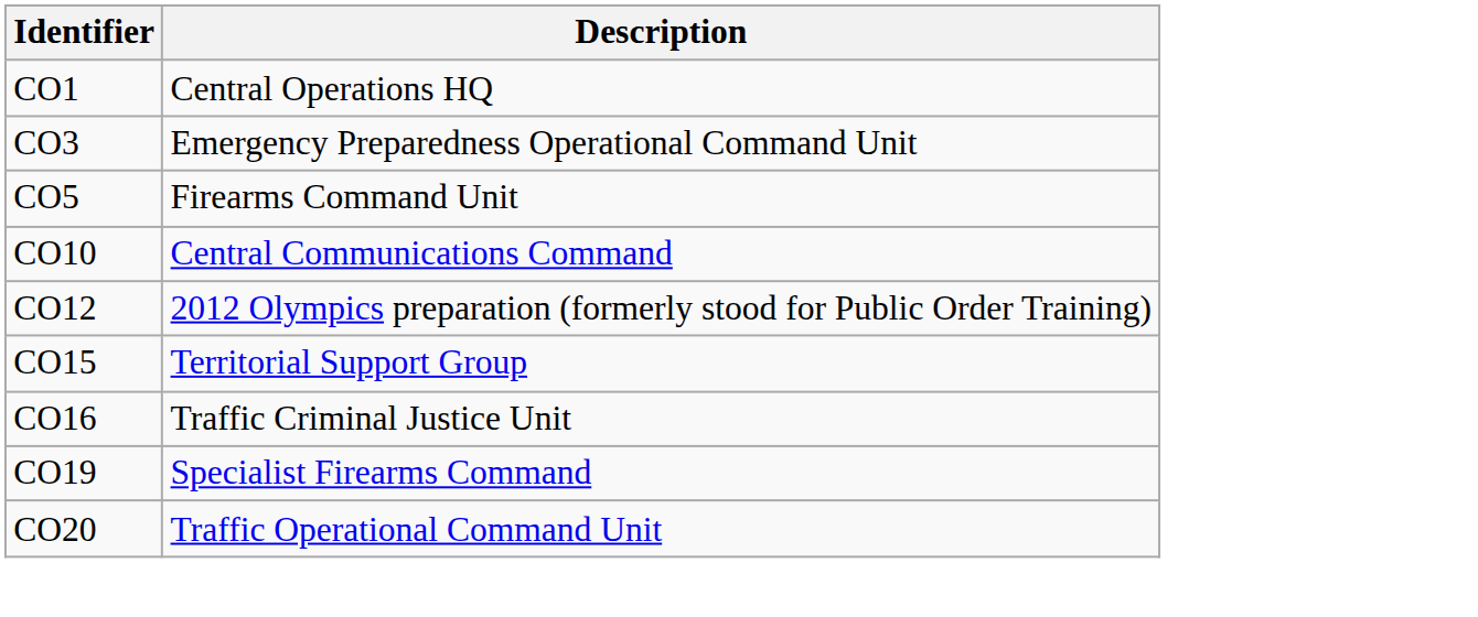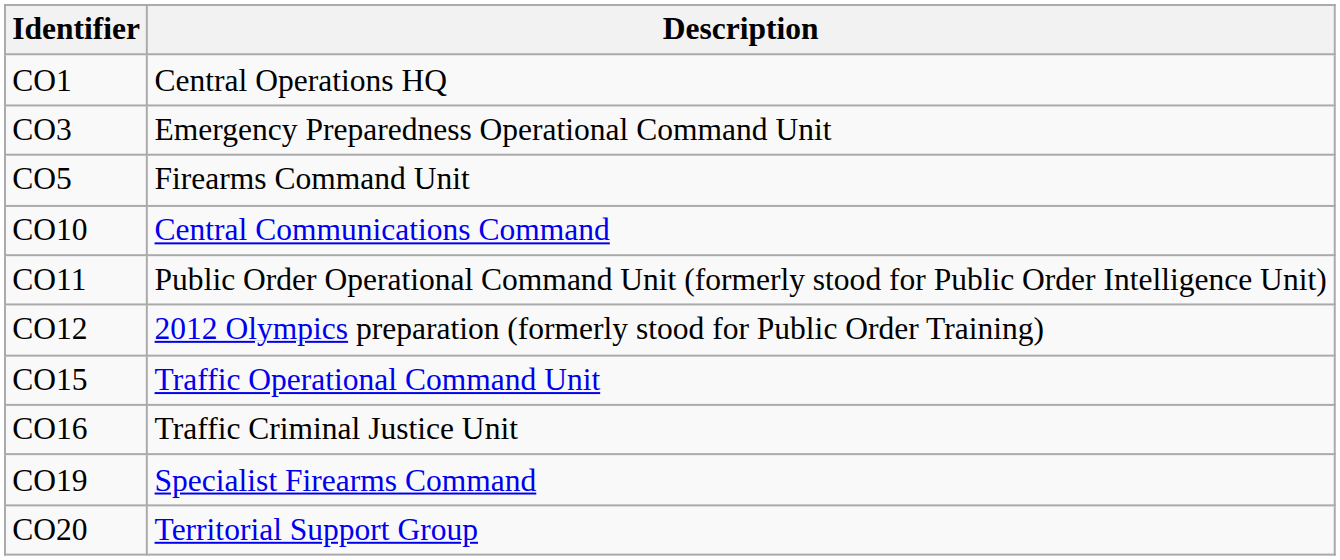 <table class="wikitable">
 <tr>
 <th>Identifier</th>
 <th>Description</th>
 </tr>
 <tr>
 <td>CO1</td>
 <td>Central Operations HQ</td>
 </tr>
 <tr>
 <td>CO3</td>
 <td>Emergency Preparedness Operational Command Unit</td>
 </tr>
 <tr>
 <td>CO5</td>
 <td>Firearms Command Unit</td>
 </tr>
 <tr>
 <td>CO10</td>
 <td><a href='#'>Central Communications Command</a></td>
 </tr>
 <tr>
+<td>CO11</td>
+<td>Public Order Operational Command Unit (formerly stood for Public Order Intelligence Unit)</td>
+</tr>
+<tr>
 <td>CO12</td>
 <td><a href='#'>2012 Olympics</a> preparation (formerly stood for Public Order Training)</td>
 </tr>
 <tr>
 <td>CO15</td>
-<td><a href='#'>Territorial Support Group</a></td>
+<td><a href='#'>Traffic Operational Command Unit</a></td>
 </tr>
 <tr>
 <td>CO16</td>
 <td>Traffic Criminal Justice Unit</td>
 </tr>
 <tr>
 <td>CO19</td>
 <td><a href='#'>Specialist Firearms Command</a></td>
 </tr>
 <tr>
 <td>CO20</td>
-<td><a href='#'>Traffic Operational Command Unit</a></td>
+<td><a href='#'>Territorial Support Group</a></td>
 </tr>
 </table>
